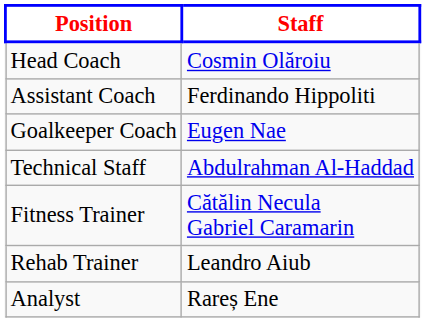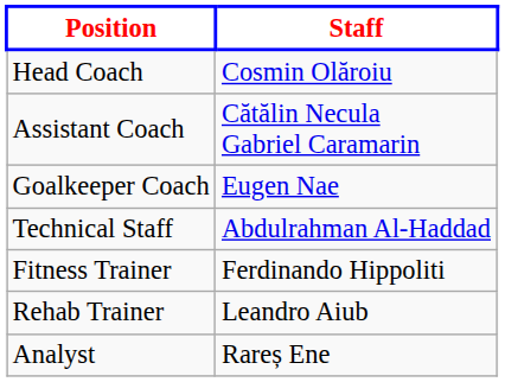 <table class="wikitable">
 <tr>
 <th style="color:red; background: white; border:2px solid blue">Position</th>
 <th style="color:red; background: white; border:2px solid blue">Staff</th>
 </tr>
 <tr>
 <td>Head Coach</td>
 <td> <a href='#'>Cosmin Olăroiu</a></td>
 </tr>
 <tr>
 <td>Assistant Coach</td>
-<td> Ferdinando Hippoliti</td>
+<td> <a href='#'>Cătălin Necula</a> <br>  <a href='#'>Gabriel Caramarin</a></td>
 </tr>
 <tr>
 <td>Goalkeeper Coach</td>
 <td> <a href='#'>Eugen Nae</a></td>
 </tr>
 <tr>
 <td>Technical Staff</td>
 <td> <a href='#'>Abdulrahman Al-Haddad</a></td>
 </tr>
 <tr>
 <td>Fitness Trainer</td>
-<td> <a href='#'>Cătălin Necula</a> <br>  <a href='#'>Gabriel Caramarin</a></td>
+<td> Ferdinando Hippoliti</td>
 </tr>
 <tr>
 <td>Rehab Trainer</td>
 <td> Leandro Aiub</td>
 </tr>
 <tr>
 <td>Analyst</td>
 <td> Rareș Ene</td>
 </tr>
 </table>
